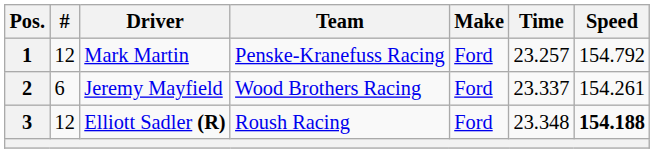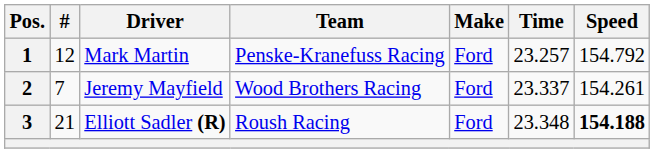 <table class="wikitable" style="font-size:95%">
 <tr>
 <th>Pos.</th>
 <th>#</th>
 <th>Driver</th>
 <th>Team</th>
 <th>Make</th>
 <th>Time</th>
 <th>Speed</th>
 </tr>
 <tr>
 <th>1</th>
 <td>12</td>
 <td><a href='#'>Mark Martin</a></td>
 <td><a href='#'>Penske-Kranefuss Racing</a></td>
 <td><a href='#'>Ford</a></td>
 <td>23.257</td>
 <td>154.792</td>
 </tr>
 <tr>
 <th>2</th>
-<td>6</td>
+<td>7</td>
 <td><a href='#'>Jeremy Mayfield</a></td>
 <td><a href='#'>Wood Brothers Racing</a></td>
 <td><a href='#'>Ford</a></td>
 <td>23.337</td>
 <td>154.261</td>
 </tr>
 <tr>
 <th>3</th>
-<td>12</td>
+<td>21</td>
 <td><a href='#'>Elliott Sadler</a> <strong>(R)</strong></td>
 <td><a href='#'>Roush Racing</a></td>
 <td><a href='#'>Ford</a></td>
 <td>23.348</td>
 <td><strong>154.188</strong></td>
 </tr>
 <tr>
 <th colspan="7"></th>
 </tr>
 </table>
